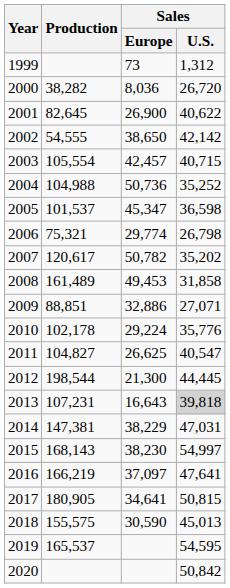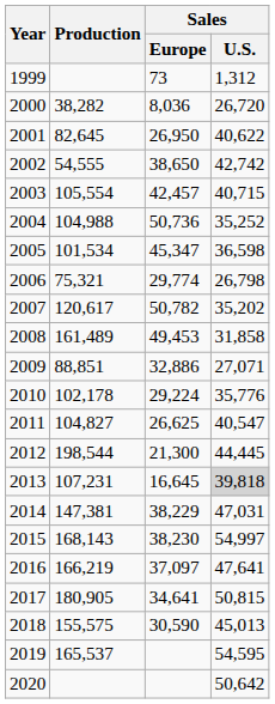 <table class="wikitable collapsible">
 <tr>
 <th rowspan="2">Year</th>
 <th rowspan="2">Production</th>
 <th colspan="2">Sales</th>
 </tr>
 <tr>
 <th>Europe</th>
 <th>U.S.</th>
 </tr>
 <tr>
 <td>1999</td>
 <td></td>
 <td>73</td>
 <td>1,312</td>
 </tr>
 <tr>
 <td>2000</td>
 <td>38,282</td>
 <td>8,036</td>
 <td>26,720</td>
 </tr>
 <tr>
 <td>2001</td>
 <td>82,645</td>
-<td>26,900</td>
+<td>26,950</td>
 <td>40,622</td>
 </tr>
 <tr>
 <td>2002</td>
 <td>54,555</td>
 <td>38,650</td>
-<td>42,142</td>
+<td>42,742</td>
 </tr>
 <tr>
 <td>2003</td>
 <td>105,554</td>
 <td>42,457</td>
 <td>40,715</td>
 </tr>
 <tr>
 <td>2004</td>
 <td>104,988</td>
 <td>50,736</td>
 <td>35,252</td>
 </tr>
 <tr>
 <td>2005</td>
-<td>101,537</td>
+<td>101,534</td>
 <td>45,347</td>
 <td>36,598</td>
 </tr>
 <tr>
 <td>2006</td>
 <td>75,321</td>
 <td>29,774</td>
 <td>26,798</td>
 </tr>
 <tr>
 <td>2007</td>
 <td>120,617</td>
 <td>50,782</td>
 <td>35,202</td>
 </tr>
 <tr>
 <td>2008</td>
 <td>161,489</td>
 <td>49,453</td>
 <td>31,858</td>
 </tr>
 <tr>
 <td>2009</td>
 <td>88,851</td>
 <td>32,886</td>
 <td>27,071</td>
 </tr>
 <tr>
 <td>2010</td>
 <td>102,178</td>
 <td>29,224</td>
 <td>35,776</td>
 </tr>
 <tr>
 <td>2011</td>
 <td>104,827</td>
 <td>26,625</td>
 <td>40,547</td>
 </tr>
 <tr>
 <td>2012</td>
 <td>198,544</td>
 <td>21,300</td>
 <td>44,445</td>
 </tr>
 <tr>
 <td>2013</td>
 <td>107,231</td>
-<td>16,643</td>
+<td>16,645</td>
 <td style="background: lightgrey;">39,818</td>
 </tr>
 <tr>
 <td>2014</td>
 <td>147,381</td>
 <td>38,229</td>
 <td>47,031</td>
 </tr>
 <tr>
 <td>2015</td>
 <td>168,143</td>
 <td>38,230</td>
 <td>54,997</td>
 </tr>
 <tr>
 <td>2016</td>
 <td>166,219</td>
 <td>37,097</td>
 <td>47,641</td>
 </tr>
 <tr>
 <td>2017</td>
 <td>180,905</td>
 <td>34,641</td>
 <td>50,815</td>
 </tr>
 <tr>
 <td>2018</td>
 <td>155,575</td>
 <td>30,590</td>
 <td>45,013</td>
 </tr>
 <tr>
 <td>2019</td>
 <td>165,537</td>
 <td></td>
 <td>54,595</td>
 </tr>
 <tr>
 <td>2020</td>
 <td></td>
 <td></td>
-<td>50,842</td>
+<td>50,642</td>
 </tr>
 </table>
